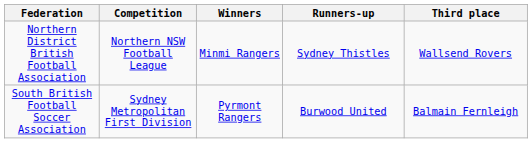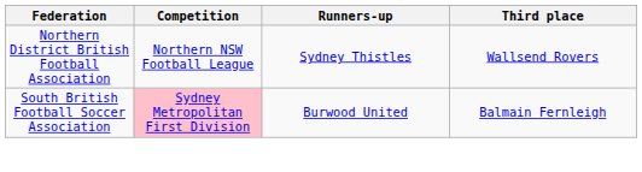 <table class="wikitable" width="75%">
 <tr>
 <th style="width:10em">Federation</th>
 <th style="width:10em">Competition</th>
-<th style="width:10em">Winners</th>
 <th style="width:15em">Runners-up</th>
 <th style="width:15em">Third place</th>
 </tr>
 <tr>
 <td align="center"><a href='#'>Northern District British Football Association</a></td>
 <td align="center"><a href='#'>Northern NSW Football League</a></td>
-<td align="center"><a href='#'>Minmi Rangers</a></td>
 <td align="center"><a href='#'>Sydney Thistles</a></td>
 <td align="center"><a href='#'>Wallsend Rovers</a></td>
 </tr>
 <tr>
 <td align="center"><a href='#'>South British Football Soccer Association</a></td>
-<td align="center"><a href='#'>Sydney Metropolitan First Division</a></td>
-<td align="center"><a href='#'>Pyrmont Rangers</a></td>
+<td align="center" style="background: pink;"><a href='#'>Sydney Metropolitan First Division</a></td>
 <td align="center"><a href='#'>Burwood United</a></td>
 <td align="center"><a href='#'>Balmain Fernleigh</a></td>
 </tr>
 </table>
